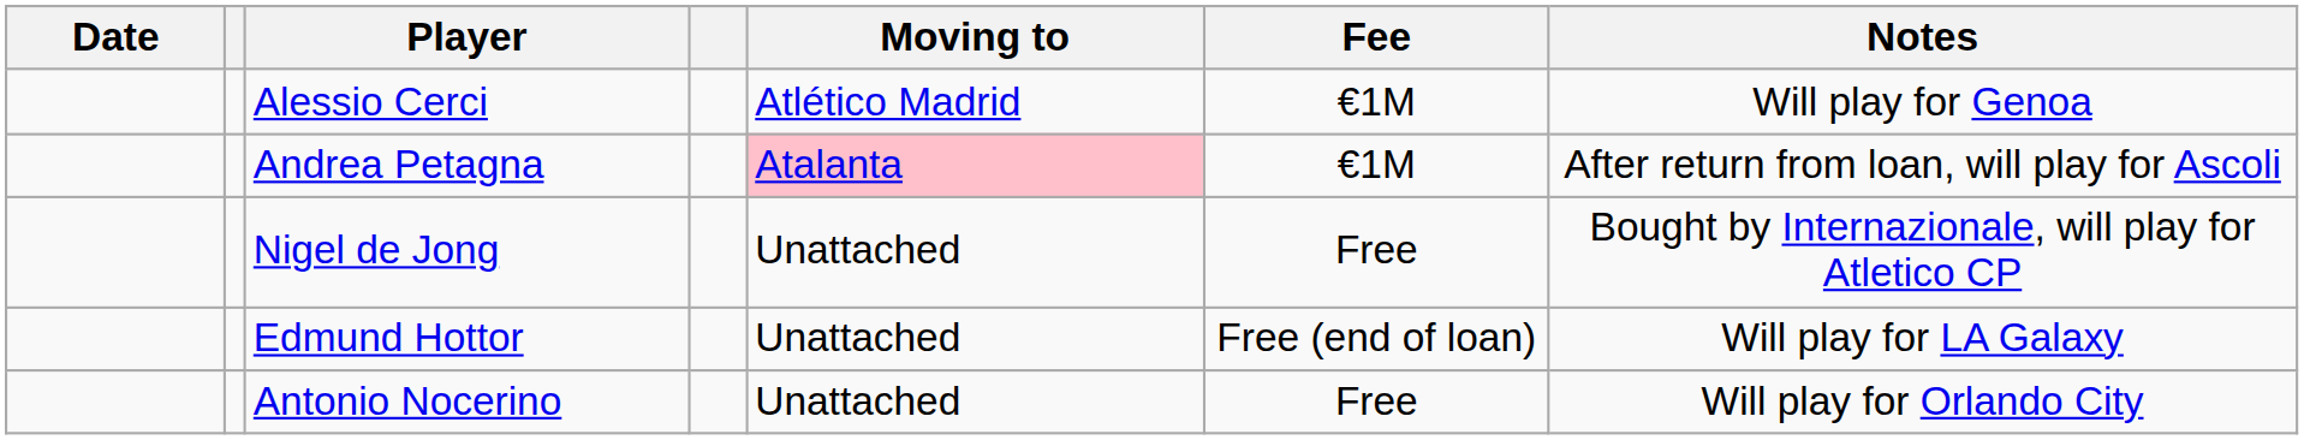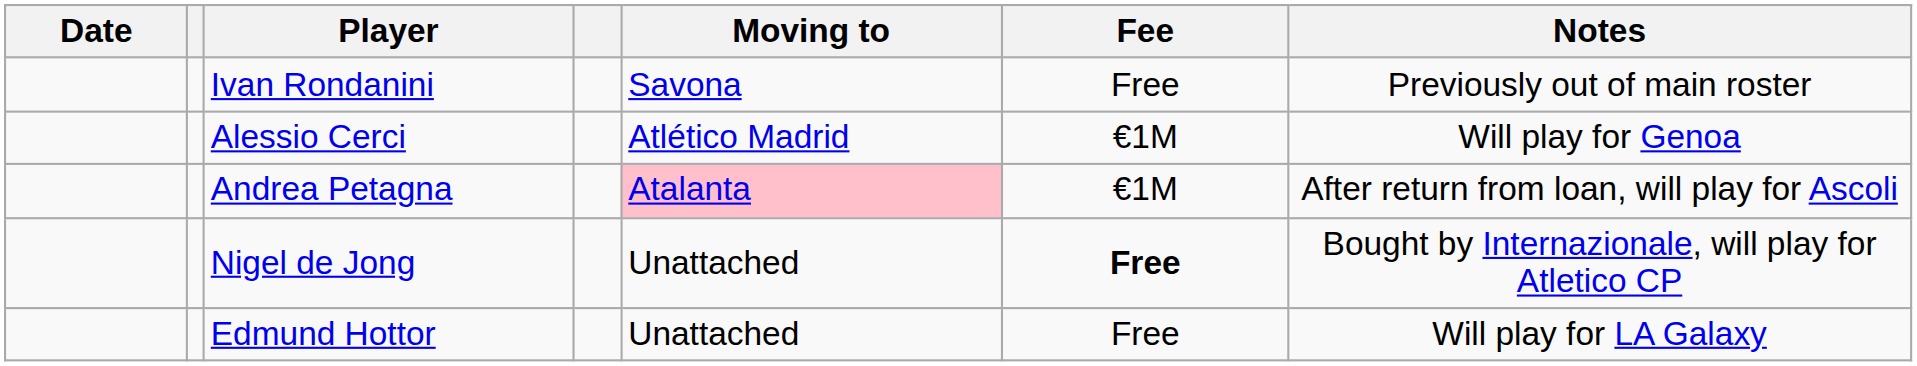 <table class="wikitable sortable">
 <tr>
 <th style="width:80px;">Date</th>
 <th style="width:15pERRTREWERREREPUTOx;"></th>
 <th style="width:170px;">Player</th>
 <th style="width:15px;"></th>
 <th style="width:175px;">Moving to</th>
 <th style="width:130px;" class="unsortable">Fee</th>
 <th style="width:290px;" class="unsortable">Notes</th>
+</tr>
+<tr>
+<td></td>
+<td align=center></td>
+<td> <a href='#'>Ivan Rondanini</a></td>
+<td></td>
+<td> <a href='#'>Savona</a></td>
+<td align=center>Free</td>
+<td align=center>Previously out of main roster</td>
 </tr>
 <tr>
 <td></td>
 <td align=center></td>
 <td> <a href='#'>Alessio Cerci</a></td>
 <td></td>
 <td> <a href='#'>Atlético Madrid</a></td>
 <td align=center>€1M</td>
 <td align=center>Will play for <a href='#'>Genoa</a></td>
 </tr>
 <tr>
 <td></td>
 <td align=center></td>
 <td> <a href='#'>Andrea Petagna</a></td>
 <td></td>
 <td style="background: pink;"> <a href='#'>Atalanta</a></td>
 <td align=center>€1M</td>
 <td align=center>After return from loan, will play for <a href='#'>Ascoli</a></td>
 </tr>
 <tr>
 <td></td>
 <td align=center></td>
 <td> <a href='#'>Nigel de Jong</a></td>
 <td></td>
 <td>Unattached</td>
-<td align=center>Free</td>
+<td align=center><strong>Free</strong></td>
 <td align=center>Bought by <a href='#'>Internazionale</a>, will play for  <a href='#'>Atletico CP</a></td>
 </tr>
 <tr>
 <td></td>
 <td align=center></td>
 <td> <a href='#'>Edmund Hottor</a></td>
 <td></td>
 <td>Unattached</td>
-<td align=center>Free (end of loan)</td>
+<td align=center>Free</td>
 <td align=center>Will play for  <a href='#'>LA Galaxy</a></td>
 </tr>
-<tr>
-<td></td>
-<td align=center></td>
-<td> <a href='#'>Antonio Nocerino</a></td>
-<td></td>
-<td>Unattached</td>
-<td align=center>Free</td>
-<td align=center>Will play for  <a href='#'>Orlando City</a></td>
-</tr>
 </table>
